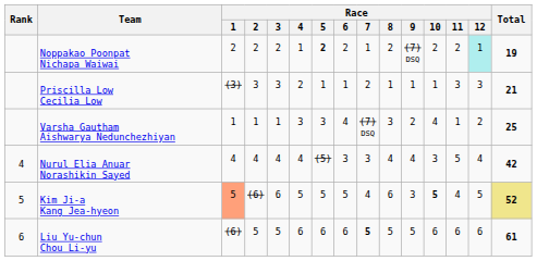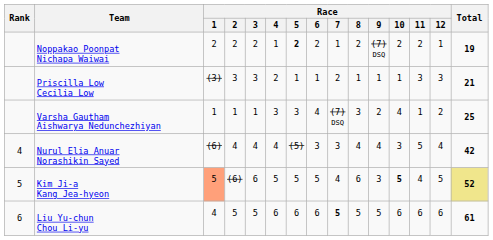 <table | class="wikitable" style="text-align:center">
 <tr>
 <th rowspan="2" width=40>Rank</th>
 <th rowspan="2" width=250>Team</th>
 <th colspan="12">Race</th>
 <th rowspan="2" width=50>Total</th>
 </tr>
 <tr>
 <th width=25>1</th>
 <th width=25>2</th>
 <th width=25>3</th>
 <th width=25>4</th>
 <th width=25>5</th>
 <th width=25>6</th>
 <th width=25>7</th>
 <th width=25>8</th>
 <th width=25>9</th>
 <th width=25>10</th>
 <th width=25>11</th>
 <th width=25>12</th>
 </tr>
 <tr>
 <td></td>
 <td align=left><br><a href='#'>Noppakao Poonpat</a><br><a href='#'>Nichapa Waiwai</a></td>
 <td>2<br> </td>
 <td>2<br> </td>
 <td>2<br> </td>
 <td>1<br> </td>
 <td><strong>2<br> </strong></td>
 <td>2<br> </td>
 <td>1<br> </td>
 <td>2<br> </td>
 <td><s>(7)</s><br><small>DSQ</small></td>
 <td>2<br> </td>
 <td>2<br> </td>
-<td style="background: paleturquoise;">1<br> </td>
+<td>1<br> </td>
 <td><strong>19</strong></td>
 </tr>
 <tr>
 <td></td>
 <td align=left><br><a href='#'>Priscilla Low</a><br><a href='#'>Cecilia Low</a></td>
 <td><s>(3)</s><br> </td>
 <td>3<br> </td>
 <td>3<br> </td>
 <td>2<br> </td>
 <td>1<br> </td>
 <td>1<br> </td>
 <td>2<br> </td>
 <td>1<br> </td>
 <td>1<br> </td>
 <td>1<br> </td>
 <td>3<br> </td>
 <td>3<br> </td>
 <td><strong>21</strong></td>
 </tr>
 <tr>
 <td></td>
 <td align=left><br><a href='#'>Varsha Gautham</a><br><a href='#'>Aishwarya Nedunchezhiyan</a></td>
 <td>1<br> </td>
 <td>1<br> </td>
 <td>1<br> </td>
 <td>3<br> </td>
 <td>3<br> </td>
 <td>4<br> </td>
 <td><s>(7)</s><br><small>DSQ</small></td>
 <td>3<br> </td>
 <td>2<br> </td>
 <td>4<br> </td>
 <td>1<br> </td>
 <td>2<br> </td>
 <td><strong>25</strong></td>
 </tr>
 <tr>
 <td>4</td>
 <td align=left><br><a href='#'>Nurul Elia Anuar</a><br><a href='#'>Norashikin Sayed</a></td>
-<td>4<br> </td>
+<td><s>(6)</s><br> </td>
 <td>4<br> </td>
 <td>4<br> </td>
 <td>4<br> </td>
 <td><s>(5)</s><br> </td>
 <td>3<br> </td>
 <td>3<br> </td>
 <td>4<br> </td>
 <td>4<br> </td>
 <td>3<br> </td>
 <td>5<br> </td>
 <td>4<br> </td>
 <td><strong>42</strong></td>
 </tr>
 <tr>
 <td>5</td>
 <td align=left><br><a href='#'>Kim Ji-a</a><br><a href='#'>Kang Jea-hyeon</a></td>
 <td style="background: lightsalmon;">5<br> </td>
 <td><s>(6)</s><br> </td>
 <td>6<br> </td>
 <td>5<br> </td>
 <td>5<br> </td>
 <td>5<br> </td>
 <td>4<br> </td>
 <td>6<br> </td>
 <td>3<br> </td>
 <td><strong>5<br> </strong></td>
 <td>4<br> </td>
 <td>5<br> </td>
 <td style="background: khaki;"><strong>52</strong></td>
 </tr>
 <tr>
 <td>6</td>
 <td align=left><br><a href='#'>Liu Yu-chun</a><br><a href='#'>Chou Li-yu</a></td>
-<td><s>(6)</s><br> </td>
+<td>4<br> </td>
 <td>5<br> </td>
 <td>5<br> </td>
 <td>6<br> </td>
 <td>6<br> </td>
 <td>6<br> </td>
 <td><strong>5<br> </strong></td>
 <td>5<br> </td>
 <td>5<br> </td>
 <td>6<br> </td>
 <td>6<br> </td>
 <td>6<br> </td>
 <td><strong>61</strong></td>
 </tr>
 </table>
